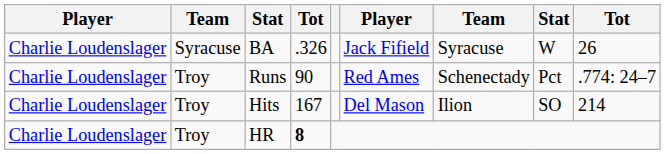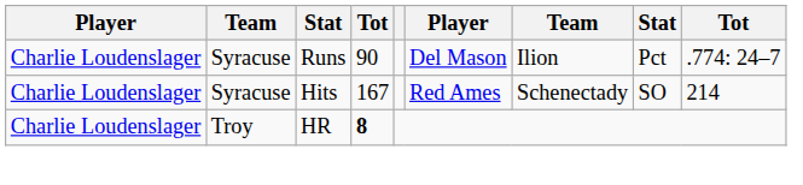 <table class="wikitable">
 <tr>
 <th>Player</th>
 <th>Team</th>
 <th>Stat</th>
 <th>Tot</th>
 <th></th>
 <th>Player</th>
 <th>Team</th>
 <th>Stat</th>
 <th>Tot</th>
 </tr>
 <tr>
 <td><a href='#'>Charlie Loudenslager</a></td>
 <td>Syracuse</td>
-<td>BA</td>
-<td>.326</td>
-<td></td>
-<td><a href='#'>Jack Fifield</a></td>
-<td>Syracuse</td>
-<td>W</td>
-<td>26</td>
-</tr>
-<tr>
-<td><a href='#'>Charlie Loudenslager</a></td>
-<td>Troy</td>
 <td>Runs</td>
 <td>90</td>
 <td></td>
-<td><a href='#'>Red Ames</a></td>
-<td>Schenectady</td>
+<td><a href='#'>Del Mason</a></td>
+<td>Ilion</td>
 <td>Pct</td>
 <td>.774: 24–7</td>
 </tr>
 <tr>
 <td><a href='#'>Charlie Loudenslager</a></td>
-<td>Troy</td>
+<td>Syracuse</td>
 <td>Hits</td>
 <td>167</td>
 <td></td>
-<td><a href='#'>Del Mason</a></td>
-<td>Ilion</td>
+<td><a href='#'>Red Ames</a></td>
+<td>Schenectady</td>
 <td>SO</td>
 <td>214</td>
 </tr>
 <tr>
 <td><a href='#'>Charlie Loudenslager</a></td>
 <td>Troy</td>
 <td>HR</td>
 <td><strong>8</strong></td>
 </tr>
 </table>
